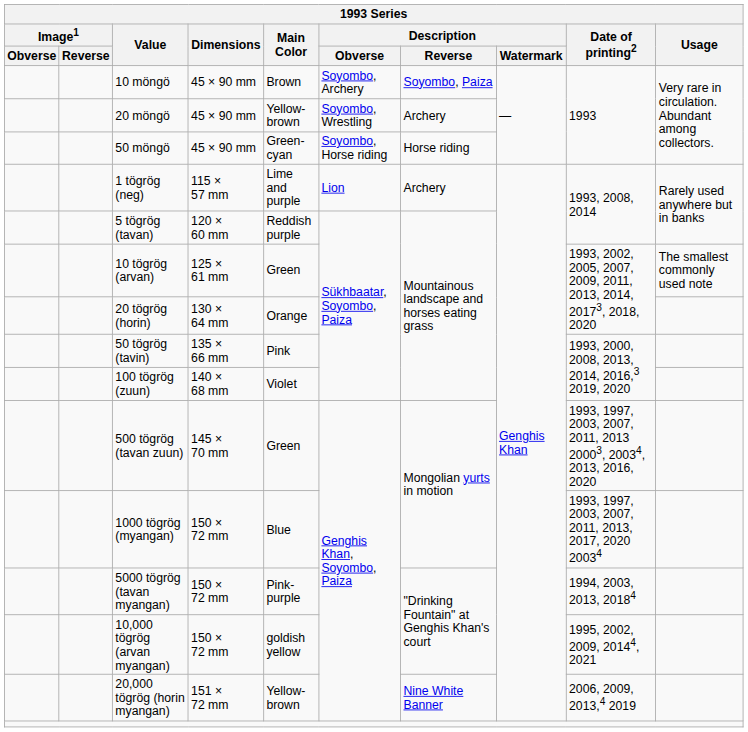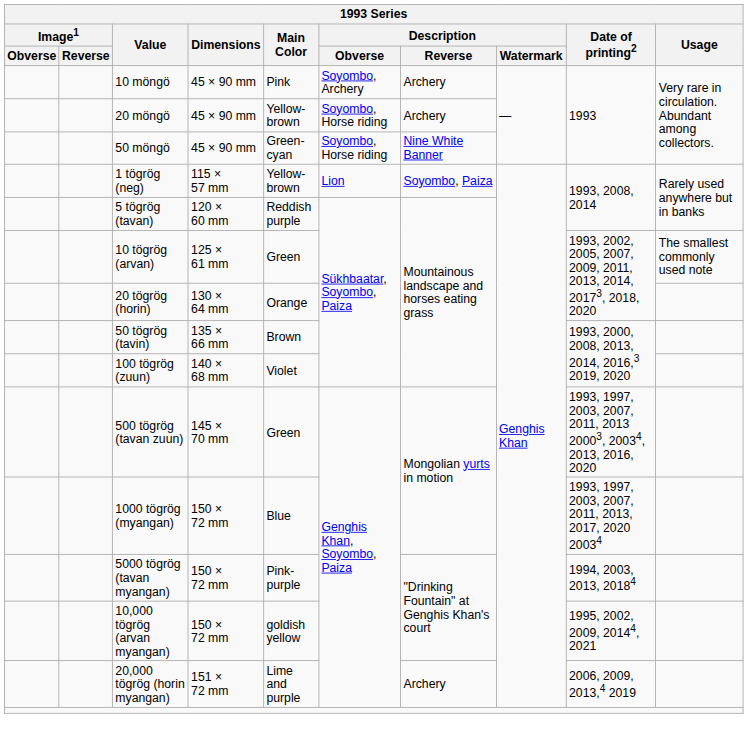 <table class="wikitable" style="font-size: 90%">
 <tr>
 <th colspan="10">1993 Series </th>
 </tr>
 <tr>
 <th colspan="2">Image<sup>1</sup></th>
 <th rowspan="2">Value</th>
 <th rowspan="2">Dimensions</th>
 <th rowspan="2">Main Color</th>
 <th colspan="3">Description</th>
 <th rowspan="2">Date of printing<sup>2</sup></th>
 <th rowspan="2">Usage</th>
 </tr>
 <tr>
 <th>Obverse</th>
 <th>Reverse</th>
 <th>Obverse</th>
 <th>Reverse</th>
 <th>Watermark</th>
 </tr>
 <tr>
 <td align="center"></td>
 <td align="center"></td>
 <td>10 möngö</td>
 <td>45 × 90 mm</td>
-<td>Brown</td>
+<td>Pink</td>
 <td><a href='#'>Soyombo</a>, Archery</td>
-<td><a href='#'>Soyombo</a>, <a href='#'>Paiza</a></td>
+<td>Archery</td>
 <td rowspan="3">—</td>
 <td rowspan="3">1993</td>
 <td rowspan="3">Very rare in circulation. Abundant among collectors.</td>
 </tr>
 <tr>
 <td align="center"></td>
 <td align="center"></td>
 <td>20 möngö</td>
 <td>45 × 90 mm</td>
 <td>Yellow-brown</td>
-<td><a href='#'>Soyombo</a>, Wrestling</td>
+<td><a href='#'>Soyombo</a>, Horse riding</td>
 <td>Archery</td>
 </tr>
 <tr>
 <td align="center"></td>
 <td align="center"></td>
 <td>50 möngö</td>
 <td>45 × 90 mm</td>
 <td>Green-cyan</td>
 <td><a href='#'>Soyombo</a>, Horse riding</td>
-<td>Horse riding</td>
+<td><a href='#'>Nine White Banner</a></td>
 </tr>
 <tr>
 <td align="center"></td>
 <td align="center"></td>
 <td>1 tögrög (neg)</td>
 <td>115 × 57 mm</td>
-<td>Lime and purple</td>
+<td>Yellow-brown</td>
 <td><a href='#'>Lion</a></td>
-<td>Archery</td>
+<td><a href='#'>Soyombo</a>, <a href='#'>Paiza</a></td>
 <td rowspan="11"><a href='#'>Genghis Khan</a></td>
 <td rowspan="2">1993, 2008, 2014</td>
 <td rowspan="2">Rarely used anywhere but in banks</td>
 </tr>
 <tr>
 <td align="center"></td>
 <td align="center"></td>
 <td>5 tögrög (tavan)</td>
 <td>120 × 60 mm</td>
 <td>Reddish purple</td>
 <td rowspan="5"><a href='#'>Sükhbaatar</a>, <a href='#'>Soyombo</a>, <a href='#'>Paiza</a></td>
 <td rowspan="5">Mountainous landscape and horses eating grass</td>
 </tr>
 <tr>
 <td align="center"></td>
 <td align="center"></td>
 <td>10 tögrög (arvan)</td>
 <td>125 × 61 mm</td>
 <td>Green</td>
 <td rowspan="2">1993, 2002, 2005, 2007, 2009, 2011, 2013, 2014, 2017<sup>3</sup>, 2018, 2020</td>
 <td>The smallest commonly used note</td>
 </tr>
 <tr>
 <td align="center"></td>
 <td align="center"></td>
 <td>20 tögrög (horin)</td>
 <td>130 × 64 mm</td>
 <td>Orange</td>
 <td></td>
 </tr>
 <tr>
 <td align="center"></td>
 <td align="center"></td>
 <td>50 tögrög (tavin)</td>
 <td>135 × 66 mm</td>
-<td>Pink</td>
+<td>Brown</td>
 <td rowspan="2">1993, 2000, 2008, 2013, 2014, 2016,<sup>3</sup> 2019, 2020</td>
 <td></td>
 </tr>
 <tr>
 <td align="center"></td>
 <td align="center"></td>
 <td>100 tögrög (zuun)</td>
 <td>140 × 68 mm</td>
 <td>Violet</td>
 <td></td>
 </tr>
 <tr>
 <td align="center"></td>
 <td align="center"></td>
 <td>500 tögrög (tavan zuun)</td>
 <td>145 × 70 mm</td>
 <td>Green</td>
 <td rowspan="5"><a href='#'>Genghis Khan</a>, <a href='#'>Soyombo</a>, <a href='#'>Paiza</a></td>
 <td rowspan="2">Mongolian <a href='#'>yurts</a> in motion</td>
 <td>1993, 1997, 2003, 2007, 2011, 2013<br>2000<sup>3</sup>, 2003<sup>4</sup>, 2013, 2016, 2020</td>
 <td></td>
 </tr>
 <tr>
 <td align="center"></td>
 <td align="center"></td>
 <td>1000 tögrög (myangan)</td>
 <td>150 × 72 mm</td>
 <td>Blue</td>
 <td>1993, 1997, 2003, 2007, 2011, 2013, 2017, 2020<br>2003<sup>4</sup></td>
 <td></td>
 </tr>
 <tr>
 <td align="center"></td>
 <td align="center"></td>
 <td>5000 tögrög (tavan myangan)</td>
 <td>150 × 72 mm</td>
 <td>Pink-purple</td>
 <td rowspan="2">"Drinking Fountain" at Genghis Khan's court</td>
 <td>1994, 2003, 2013, 2018<sup>4</sup></td>
 <td></td>
 </tr>
 <tr>
 <td align="center"></td>
 <td align="center"></td>
 <td>10,000 tögrög (arvan myangan)</td>
 <td>150 × 72 mm</td>
 <td>goldish yellow</td>
 <td>1995, 2002, 2009, 2014<sup>4</sup>, 2021</td>
 <td></td>
 </tr>
 <tr>
 <td align="center"></td>
 <td align="center"></td>
 <td>20,000 tögrög (horin myangan)</td>
 <td>151 × 72 mm</td>
-<td>Yellow-brown</td>
-<td><a href='#'>Nine White Banner</a></td>
+<td>Lime and purple</td>
+<td>Archery</td>
 <td>2006, 2009, 2013,<sup>4</sup> 2019</td>
 <td></td>
 </tr>
 <tr>
 <td colspan="10"></td>
 </tr>
 </table>
